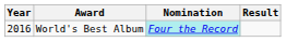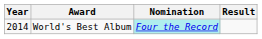 <table class="wikitable">
 <tr>
 <th>Year</th>
 <th>Award</th>
 <th>Nomination</th>
 <th>Result</th>
 </tr>
 <tr>
-<td>2016</td>
+<td>2014</td>
 <td>World's Best Album</td>
 <td style="background: paleturquoise;"><em><a href='#'>Four the Record</a></em></td>
 <td></td>
 </tr>
 </table>
